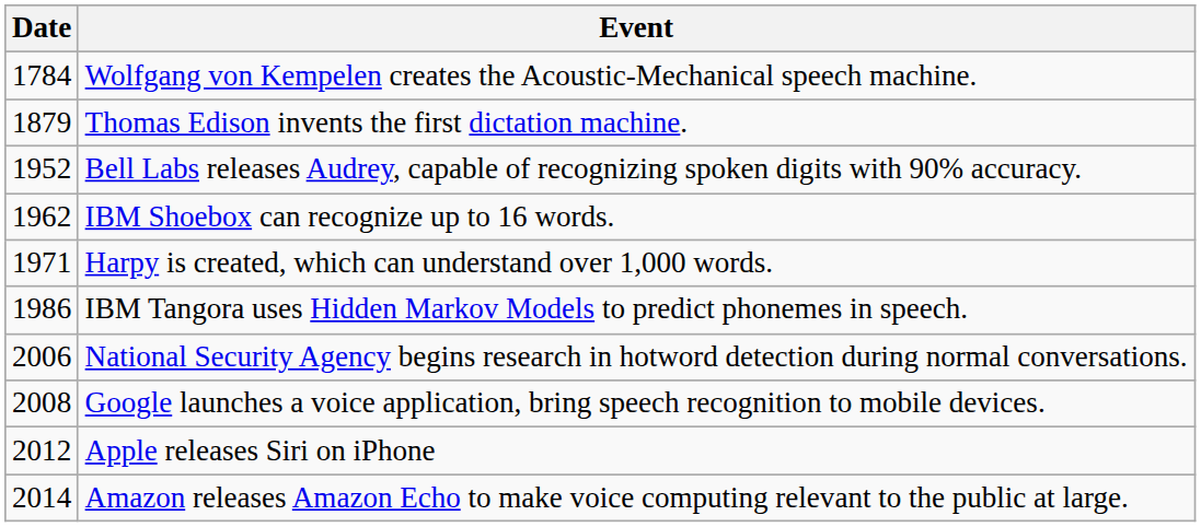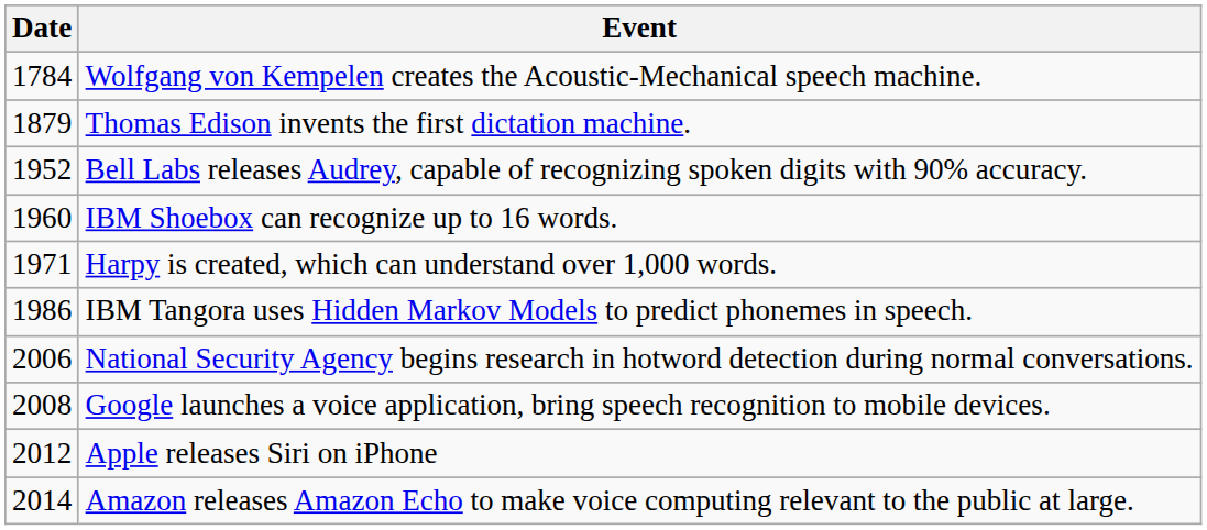 <table class="wikitable">
 <tr>
 <th>Date</th>
 <th>Event</th>
 </tr>
 <tr>
 <td>1784</td>
 <td><a href='#'>Wolfgang von Kempelen</a> creates the Acoustic-Mechanical speech machine.</td>
 </tr>
 <tr>
 <td>1879</td>
 <td><a href='#'>Thomas Edison</a> invents the first <a href='#'>dictation machine</a>.</td>
 </tr>
 <tr>
 <td>1952</td>
 <td><a href='#'>Bell Labs</a> releases <a href='#'>Audrey</a>, capable of recognizing spoken digits with 90% accuracy.</td>
 </tr>
 <tr>
-<td>1962</td>
+<td>1960</td>
 <td><a href='#'>IBM Shoebox</a> can recognize up to 16 words.</td>
 </tr>
 <tr>
 <td>1971</td>
 <td><a href='#'>Harpy</a> is created, which can understand over 1,000 words.</td>
 </tr>
 <tr>
 <td>1986</td>
 <td>IBM Tangora uses <a href='#'>Hidden Markov Models</a> to predict phonemes in speech.</td>
 </tr>
 <tr>
 <td>2006</td>
 <td><a href='#'>National Security Agency</a> begins research in hotword detection during normal conversations.</td>
 </tr>
 <tr>
 <td>2008</td>
 <td><a href='#'>Google</a> launches a voice application, bring speech recognition to mobile devices.</td>
 </tr>
 <tr>
 <td>2012</td>
 <td><a href='#'>Apple</a> releases Siri on iPhone</td>
 </tr>
 <tr>
 <td>2014</td>
 <td><a href='#'>Amazon</a> releases <a href='#'>Amazon Echo</a> to make voice computing relevant to the public at large.</td>
 </tr>
 </table>
